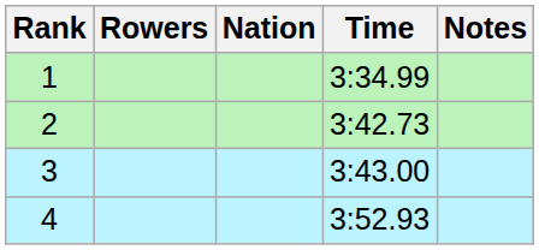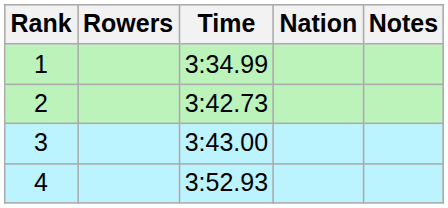 <table class="wikitable sortable" style="text-align:center">
 <tr>
 <th>Rank</th>
 <th>Rowers</th>
+<th>Time</th>
 <th>Nation</th>
-<th>Time</th>
 <th>Notes</th>
 </tr>
 <tr bgcolor=bbf3bb>
 <td>1</td>
 <td align=left data-sort-value="Boesler, Petra"></td>
+<td>3:34.99</td>
 <td align=left></td>
-<td>3:34.99</td>
 <td></td>
 </tr>
 <tr bgcolor=bbf3bb>
 <td>2</td>
 <td align=left data-sort-value="Cameron, Bev"></td>
+<td>3:42.73</td>
 <td align=left></td>
-<td>3:42.73</td>
 <td></td>
 </tr>
 <tr bgcolor=bbf3ff>
 <td>3</td>
 <td align=left data-sort-value="Rabiller, Josiane"></td>
+<td>3:43.00</td>
 <td align=left></td>
-<td>3:43.00</td>
 <td></td>
 </tr>
 <tr bgcolor=bbf3ff>
 <td>4</td>
 <td align=left data-sort-value="Leibetseder, Maria"></td>
+<td>3:52.93</td>
 <td align=left></td>
-<td>3:52.93</td>
 <td></td>
 </tr>
 </table>
